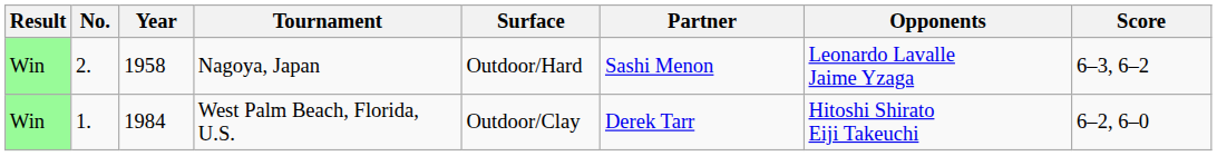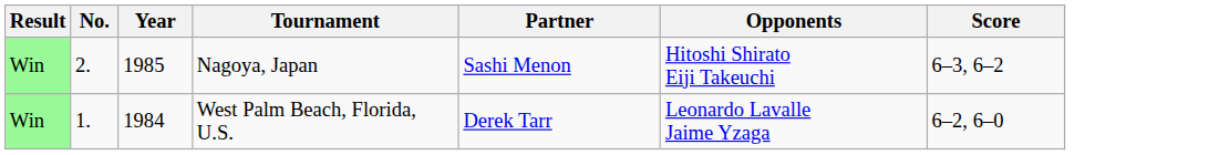 <table class=wikitable>
 <tr>
 <th width=40>Result</th>
 <th width=30>No.</th>
 <th width=50>Year</th>
 <th width=200>Tournament</th>
-<th width=100>Surface</th>
 <th width=150>Partner</th>
 <th width=200>Opponents</th>
 <th width=100>Score</th>
 </tr>
 <tr>
 <td bgcolor=98FB98>Win</td>
 <td>2.</td>
-<td>1958</td>
+<td>1985</td>
 <td>Nagoya, Japan</td>
-<td>Outdoor/Hard</td>
 <td> <a href='#'>Sashi Menon</a></td>
-<td> <a href='#'>Leonardo Lavalle</a> <br>  <a href='#'>Jaime Yzaga</a></td>
+<td> <a href='#'>Hitoshi Shirato</a> <br>  <a href='#'>Eiji Takeuchi</a></td>
 <td>6–3, 6–2</td>
 </tr>
 <tr>
 <td bgcolor=98FB98>Win</td>
 <td>1.</td>
 <td>1984</td>
 <td>West Palm Beach, Florida, U.S.</td>
-<td>Outdoor/Clay</td>
 <td> <a href='#'>Derek Tarr</a></td>
-<td> <a href='#'>Hitoshi Shirato</a> <br>  <a href='#'>Eiji Takeuchi</a></td>
+<td> <a href='#'>Leonardo Lavalle</a> <br>  <a href='#'>Jaime Yzaga</a></td>
 <td>6–2, 6–0</td>
 </tr>
 </table>
